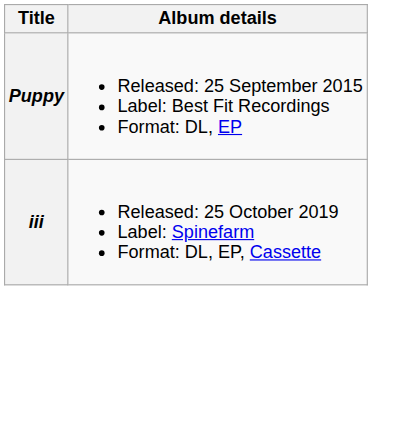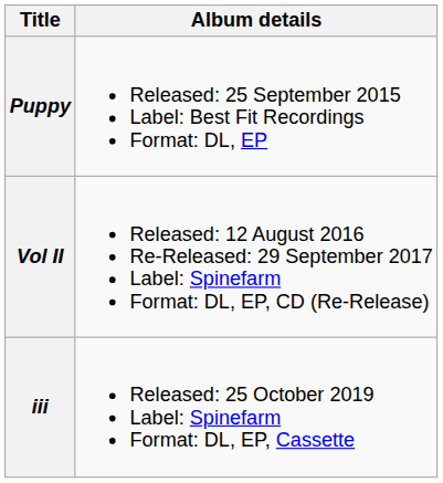 <table class="wikitable">
 <tr>
 <th>Title</th>
 <th>Album details</th>
 </tr>
 <tr>
 <th><em>Puppy</em></th>
 <td><br><ul><li>Released: 25 September 2015</li><li>Label: Best Fit Recordings</li><li>Format: DL, <a href='#'>EP</a></li></ul></td>
 </tr>
 <tr>
+<th><em>Vol II</em></th>
+<td><br><ul><li>Released:  12 August 2016</li><li>Re-Released: 29 September 2017</li><li>Label:  <a href='#'>Spinefarm</a></li><li>Format:  DL, EP, CD (Re-Release)</li></ul></td>
+</tr>
+<tr>
 <th><em>iii</em></th>
 <td><br><ul><li>Released:  25 October 2019</li><li>Label:  <a href='#'>Spinefarm</a></li><li>Format:  DL, EP, <a href='#'>Cassette</a></li></ul></td>
 </tr>
 </table>
